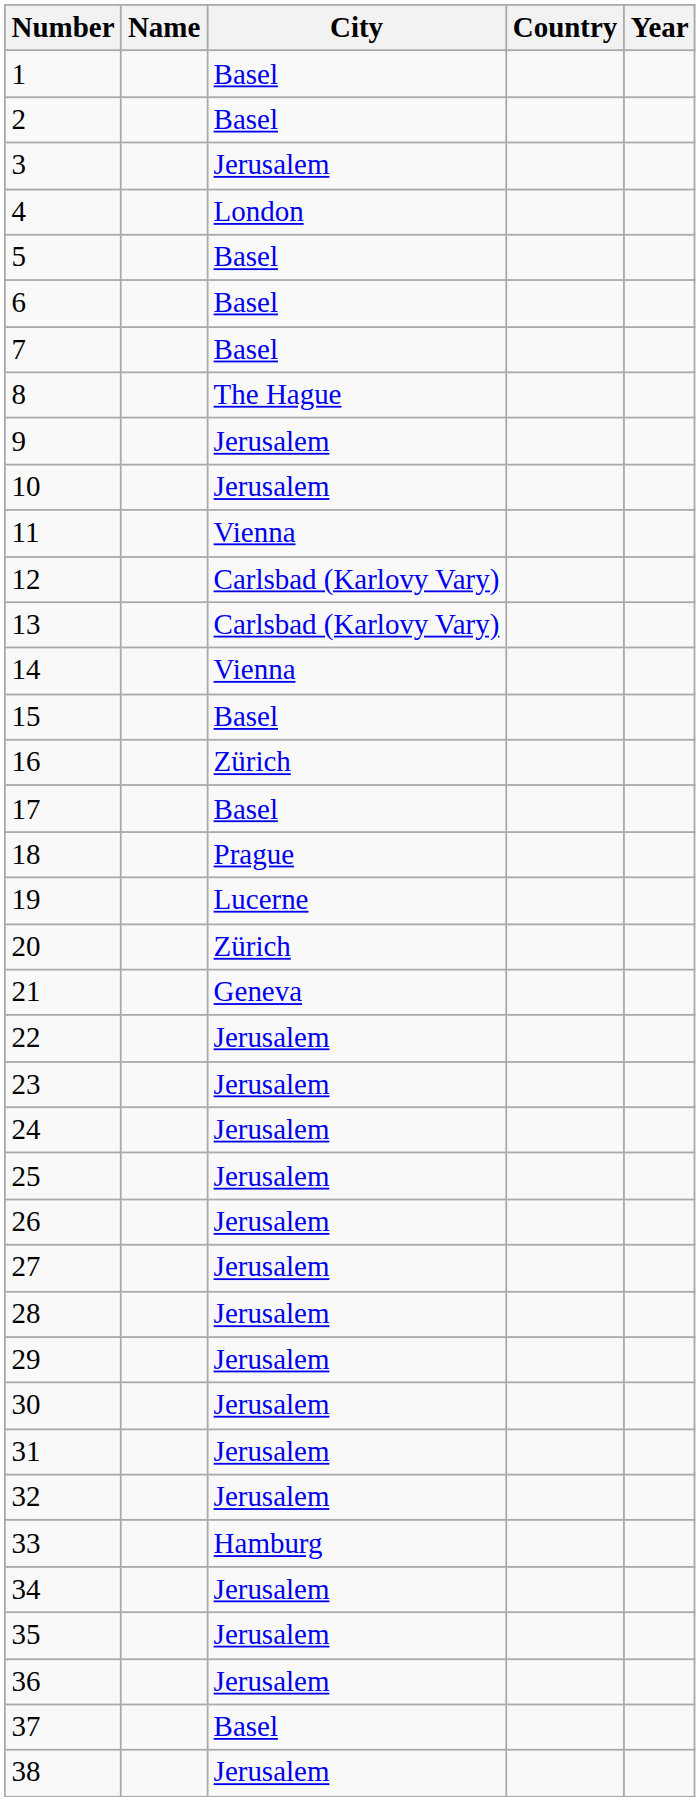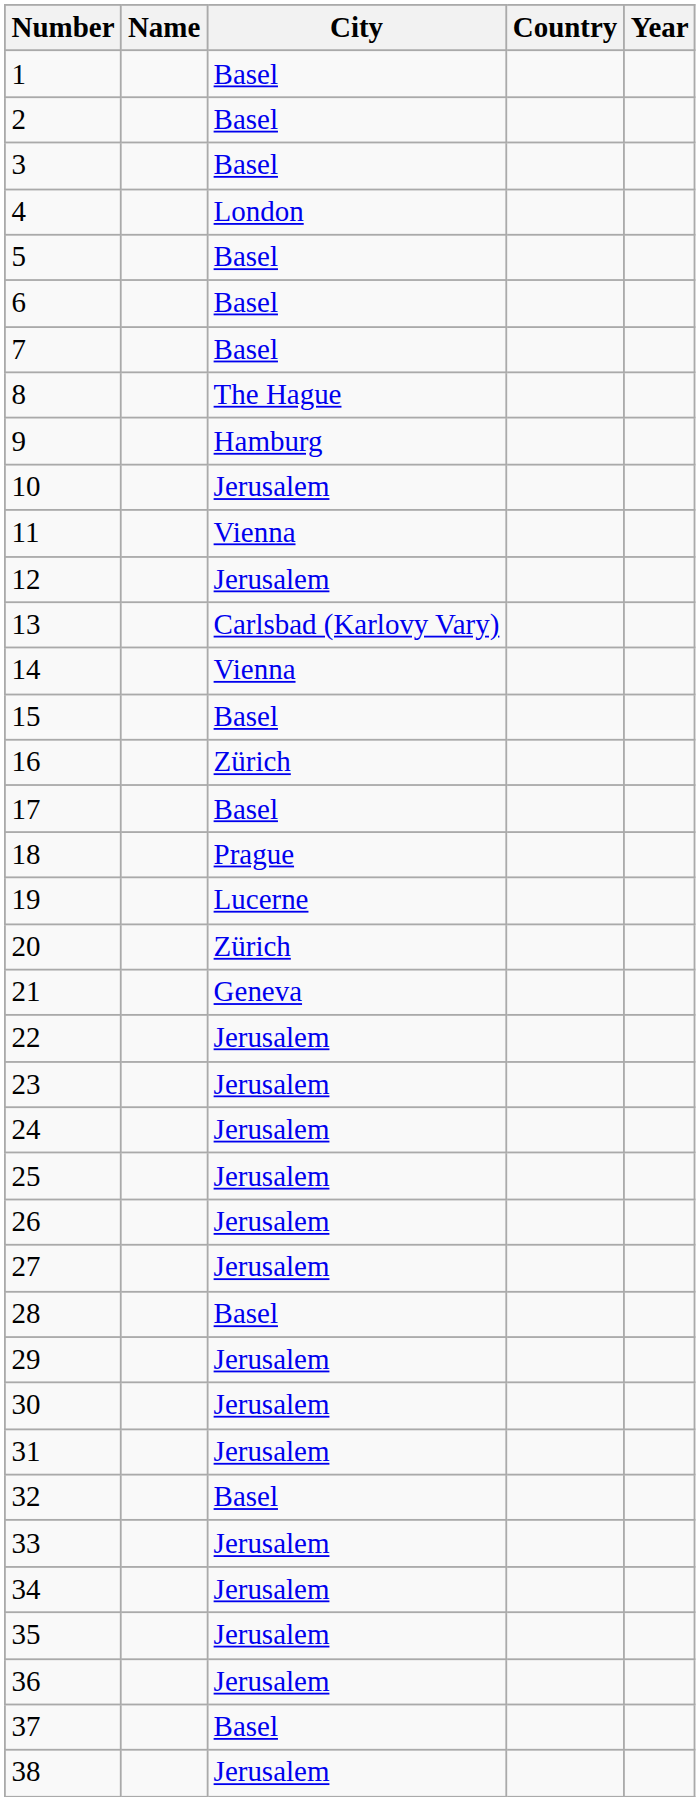 <table class="wikitable sortable">
 <tr style="background:#CCCCCC;">
 <th>Number</th>
 <th>Name</th>
 <th>City</th>
 <th>Country</th>
 <th>Year</th>
 </tr>
 <tr>
 <td>1</td>
 <td></td>
 <td><a href='#'>Basel</a></td>
 <td></td>
 <td></td>
 </tr>
 <tr>
 <td>2</td>
 <td></td>
 <td><a href='#'>Basel</a></td>
 <td></td>
 <td></td>
 </tr>
 <tr>
 <td>3</td>
 <td></td>
-<td><a href='#'>Jerusalem</a></td>
+<td><a href='#'>Basel</a></td>
 <td></td>
 <td></td>
 </tr>
 <tr>
 <td>4</td>
 <td></td>
 <td><a href='#'>London</a></td>
 <td></td>
 <td></td>
 </tr>
 <tr>
 <td>5</td>
 <td></td>
 <td><a href='#'>Basel</a></td>
 <td></td>
 <td></td>
 </tr>
 <tr>
 <td>6</td>
 <td></td>
 <td><a href='#'>Basel</a></td>
 <td></td>
 <td></td>
 </tr>
 <tr>
 <td>7</td>
 <td></td>
 <td><a href='#'>Basel</a></td>
 <td></td>
 <td></td>
 </tr>
 <tr>
 <td>8</td>
 <td></td>
 <td><a href='#'>The Hague</a></td>
 <td></td>
 <td></td>
 </tr>
 <tr>
 <td>9</td>
 <td></td>
-<td><a href='#'>Jerusalem</a></td>
+<td><a href='#'>Hamburg</a></td>
 <td></td>
 <td></td>
 </tr>
 <tr>
 <td>10</td>
 <td></td>
 <td><a href='#'>Jerusalem</a></td>
 <td></td>
 <td></td>
 </tr>
 <tr>
 <td>11</td>
 <td></td>
 <td><a href='#'>Vienna</a></td>
 <td></td>
 <td></td>
 </tr>
 <tr>
 <td>12</td>
 <td></td>
-<td><a href='#'>Carlsbad (Karlovy Vary)</a></td>
+<td><a href='#'>Jerusalem</a></td>
 <td></td>
 <td></td>
 </tr>
 <tr>
 <td>13</td>
 <td></td>
 <td><a href='#'>Carlsbad (Karlovy Vary)</a></td>
 <td></td>
 <td></td>
 </tr>
 <tr>
 <td>14</td>
 <td></td>
 <td><a href='#'>Vienna</a></td>
 <td></td>
 <td></td>
 </tr>
 <tr>
 <td>15</td>
 <td></td>
 <td><a href='#'>Basel</a></td>
 <td></td>
 <td></td>
 </tr>
 <tr>
 <td>16</td>
 <td></td>
 <td><a href='#'>Zürich</a></td>
 <td></td>
 <td></td>
 </tr>
 <tr>
 <td>17</td>
 <td></td>
 <td><a href='#'>Basel</a></td>
 <td></td>
 <td></td>
 </tr>
 <tr>
 <td>18</td>
 <td></td>
 <td><a href='#'>Prague</a></td>
 <td></td>
 <td></td>
 </tr>
 <tr>
 <td>19</td>
 <td></td>
 <td><a href='#'>Lucerne</a></td>
 <td></td>
 <td></td>
 </tr>
 <tr>
 <td>20</td>
 <td></td>
 <td><a href='#'>Zürich</a></td>
 <td></td>
 <td></td>
 </tr>
 <tr>
 <td>21</td>
 <td></td>
 <td><a href='#'>Geneva</a></td>
 <td></td>
 <td></td>
 </tr>
 <tr>
 <td>22</td>
 <td></td>
 <td><a href='#'>Jerusalem</a></td>
 <td></td>
 <td></td>
 </tr>
 <tr>
 <td>23</td>
 <td></td>
 <td><a href='#'>Jerusalem</a></td>
 <td></td>
 <td></td>
 </tr>
 <tr>
 <td>24</td>
 <td></td>
 <td><a href='#'>Jerusalem</a></td>
 <td></td>
 <td></td>
 </tr>
 <tr>
 <td>25</td>
 <td></td>
 <td><a href='#'>Jerusalem</a></td>
 <td></td>
 <td></td>
 </tr>
 <tr>
 <td>26</td>
 <td></td>
 <td><a href='#'>Jerusalem</a></td>
 <td></td>
 <td></td>
 </tr>
 <tr>
 <td>27</td>
 <td></td>
 <td><a href='#'>Jerusalem</a></td>
 <td></td>
 <td></td>
 </tr>
 <tr>
 <td>28</td>
 <td></td>
-<td><a href='#'>Jerusalem</a></td>
+<td><a href='#'>Basel</a></td>
 <td></td>
 <td></td>
 </tr>
 <tr>
 <td>29</td>
 <td></td>
 <td><a href='#'>Jerusalem</a></td>
 <td></td>
 <td></td>
 </tr>
 <tr>
 <td>30</td>
 <td></td>
 <td><a href='#'>Jerusalem</a></td>
 <td></td>
 <td></td>
 </tr>
 <tr>
 <td>31</td>
 <td></td>
 <td><a href='#'>Jerusalem</a></td>
 <td></td>
 <td></td>
 </tr>
 <tr>
 <td>32</td>
 <td></td>
-<td><a href='#'>Jerusalem</a></td>
+<td><a href='#'>Basel</a></td>
 <td></td>
 <td></td>
 </tr>
 <tr>
 <td>33</td>
 <td></td>
-<td><a href='#'>Hamburg</a></td>
+<td><a href='#'>Jerusalem</a></td>
 <td></td>
 <td></td>
 </tr>
 <tr>
 <td>34</td>
 <td></td>
 <td><a href='#'>Jerusalem</a></td>
 <td></td>
 <td></td>
 </tr>
 <tr>
 <td>35</td>
 <td></td>
 <td><a href='#'>Jerusalem</a></td>
 <td></td>
 <td></td>
 </tr>
 <tr>
 <td>36</td>
 <td></td>
 <td><a href='#'>Jerusalem</a></td>
 <td></td>
 <td></td>
 </tr>
 <tr>
 <td>37</td>
 <td></td>
 <td><a href='#'>Basel</a></td>
 <td></td>
 <td></td>
 </tr>
 <tr>
 <td>38</td>
 <td></td>
 <td><a href='#'>Jerusalem</a></td>
 <td></td>
 <td></td>
 </tr>
 </table>
